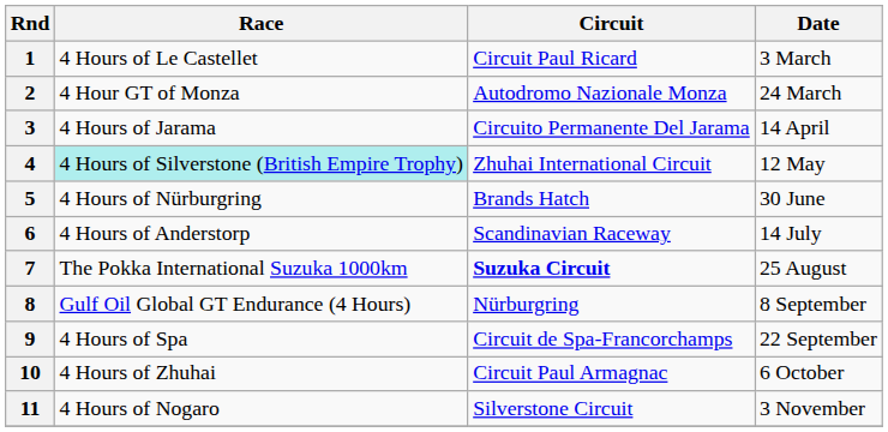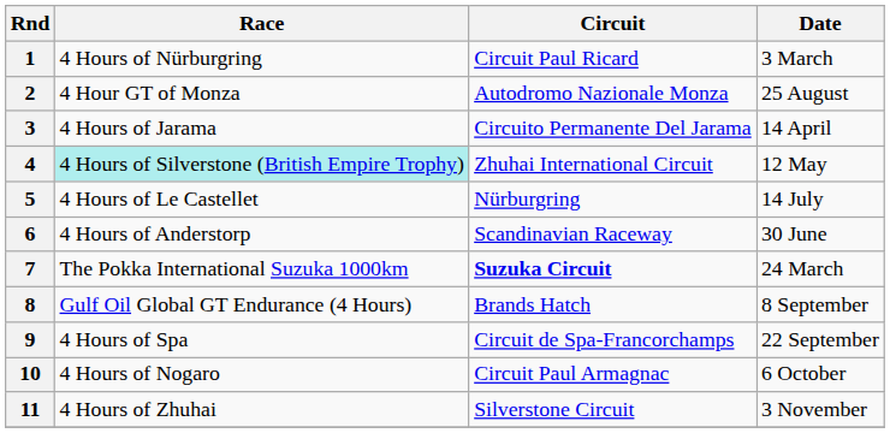 <table class="wikitable" style="font-size: 90%;">
 <tr>
 <th>Rnd</th>
 <th>Race</th>
 <th>Circuit</th>
 <th>Date</th>
 </tr>
 <tr>
 <th>1</th>
-<td> 4 Hours of Le Castellet</td>
+<td> 4 Hours of Nürburgring</td>
 <td><a href='#'>Circuit Paul Ricard</a></td>
 <td>3 March</td>
 </tr>
 <tr>
 <th>2</th>
 <td> 4 Hour GT of Monza</td>
 <td><a href='#'>Autodromo Nazionale Monza</a></td>
-<td>24 March</td>
+<td>25 August</td>
 </tr>
 <tr>
 <th>3</th>
 <td> 4 Hours of Jarama</td>
 <td><a href='#'>Circuito Permanente Del Jarama</a></td>
 <td>14 April</td>
 </tr>
 <tr>
 <th>4</th>
 <td style="background: paleturquoise;"> 4 Hours of Silverstone (<a href='#'>British Empire Trophy</a>)</td>
 <td><a href='#'>Zhuhai International Circuit</a></td>
 <td>12 May</td>
 </tr>
 <tr>
 <th>5</th>
-<td> 4 Hours of Nürburgring</td>
-<td><a href='#'>Brands Hatch</a></td>
-<td>30 June</td>
+<td> 4 Hours of Le Castellet</td>
+<td><a href='#'>Nürburgring</a></td>
+<td>14 July</td>
 </tr>
 <tr>
 <th>6</th>
 <td> 4 Hours of Anderstorp</td>
 <td><a href='#'>Scandinavian Raceway</a></td>
-<td>14 July</td>
+<td>30 June</td>
 </tr>
 <tr>
 <th>7</th>
 <td> The Pokka International <a href='#'>Suzuka 1000km</a></td>
 <td><strong><a href='#'>Suzuka Circuit</a></strong></td>
-<td>25 August</td>
+<td>24 March</td>
 </tr>
 <tr>
 <th>8</th>
 <td> <a href='#'>Gulf Oil</a> Global GT Endurance (4 Hours)</td>
-<td><a href='#'>Nürburgring</a></td>
+<td><a href='#'>Brands Hatch</a></td>
 <td>8 September</td>
 </tr>
 <tr>
 <th>9</th>
 <td> 4 Hours of Spa</td>
 <td><a href='#'>Circuit de Spa-Francorchamps</a></td>
 <td>22 September</td>
 </tr>
 <tr>
 <th>10</th>
-<td> 4 Hours of Zhuhai</td>
+<td> 4 Hours of Nogaro</td>
 <td><a href='#'>Circuit Paul Armagnac</a></td>
 <td>6 October</td>
 </tr>
 <tr>
 <th>11</th>
-<td> 4 Hours of Nogaro</td>
+<td> 4 Hours of Zhuhai</td>
 <td><a href='#'>Silverstone Circuit</a></td>
 <td>3 November</td>
 </tr>
 <tr>
 </tr>
 </table>
